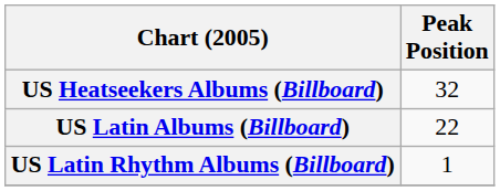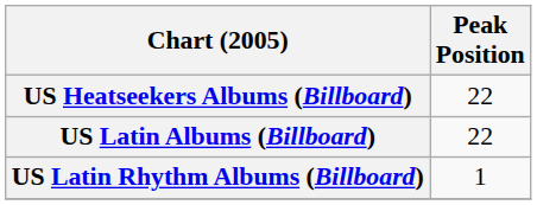 <table class="wikitable plainrowheaders" style="text-align:center;">
 <tr>
 <th scope="col">Chart (2005)</th>
 <th scope="col">Peak <br> Position</th>
 </tr>
 <tr>
 <th scope="row">US <a href='#'>Heatseekers Albums</a> (<em><a href='#'>Billboard</a></em>)</th>
-<td style="text-align:center;">32</td>
+<td style="text-align:center;">22</td>
 </tr>
 <tr>
 <th scope="row">US <a href='#'>Latin Albums</a> (<em><a href='#'>Billboard</a></em>)</th>
 <td style="text-align:center;">22</td>
 </tr>
 <tr>
 <th scope="row">US <a href='#'>Latin Rhythm Albums</a> (<em><a href='#'>Billboard</a></em>)</th>
 <td style="text-align:center;">1</td>
 </tr>
 <tr>
 </tr>
 </table>
